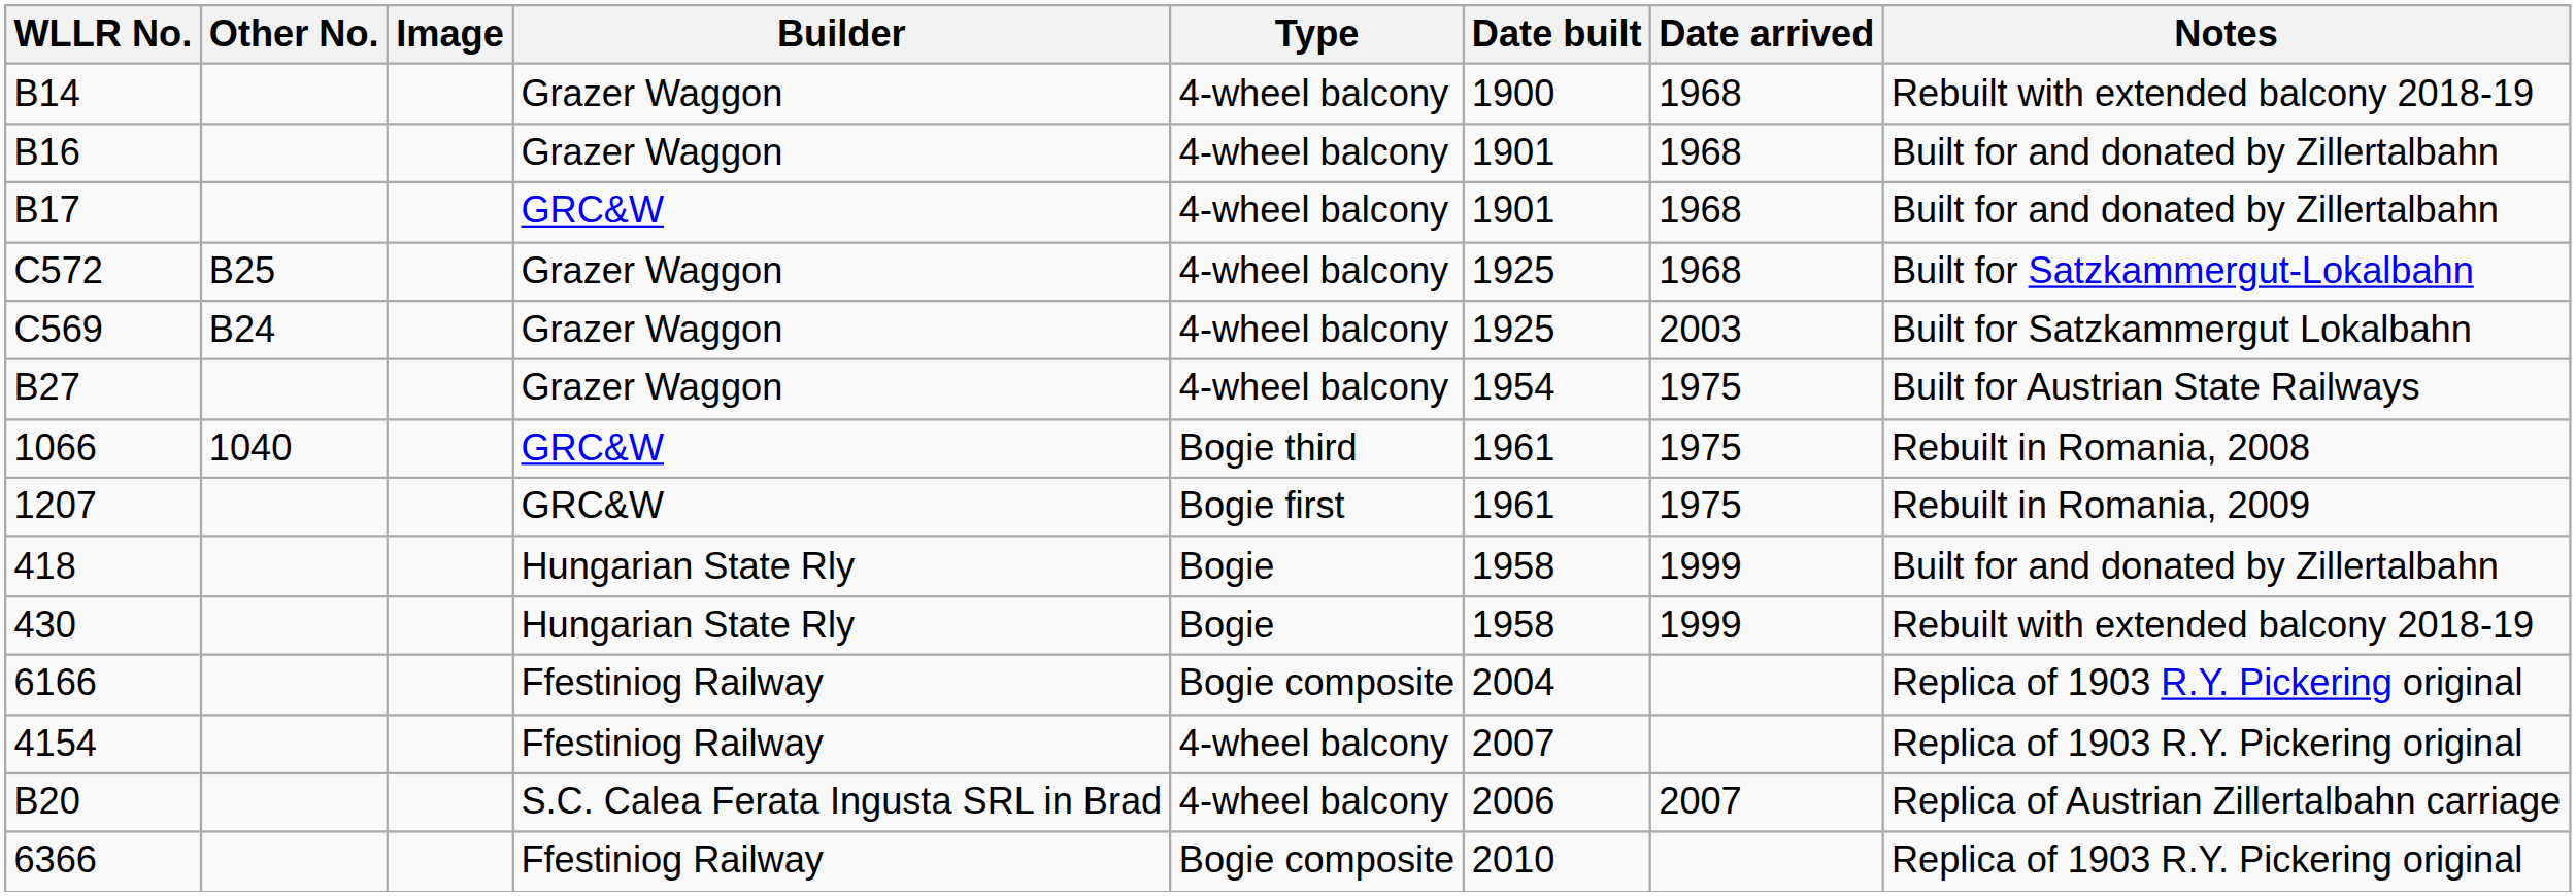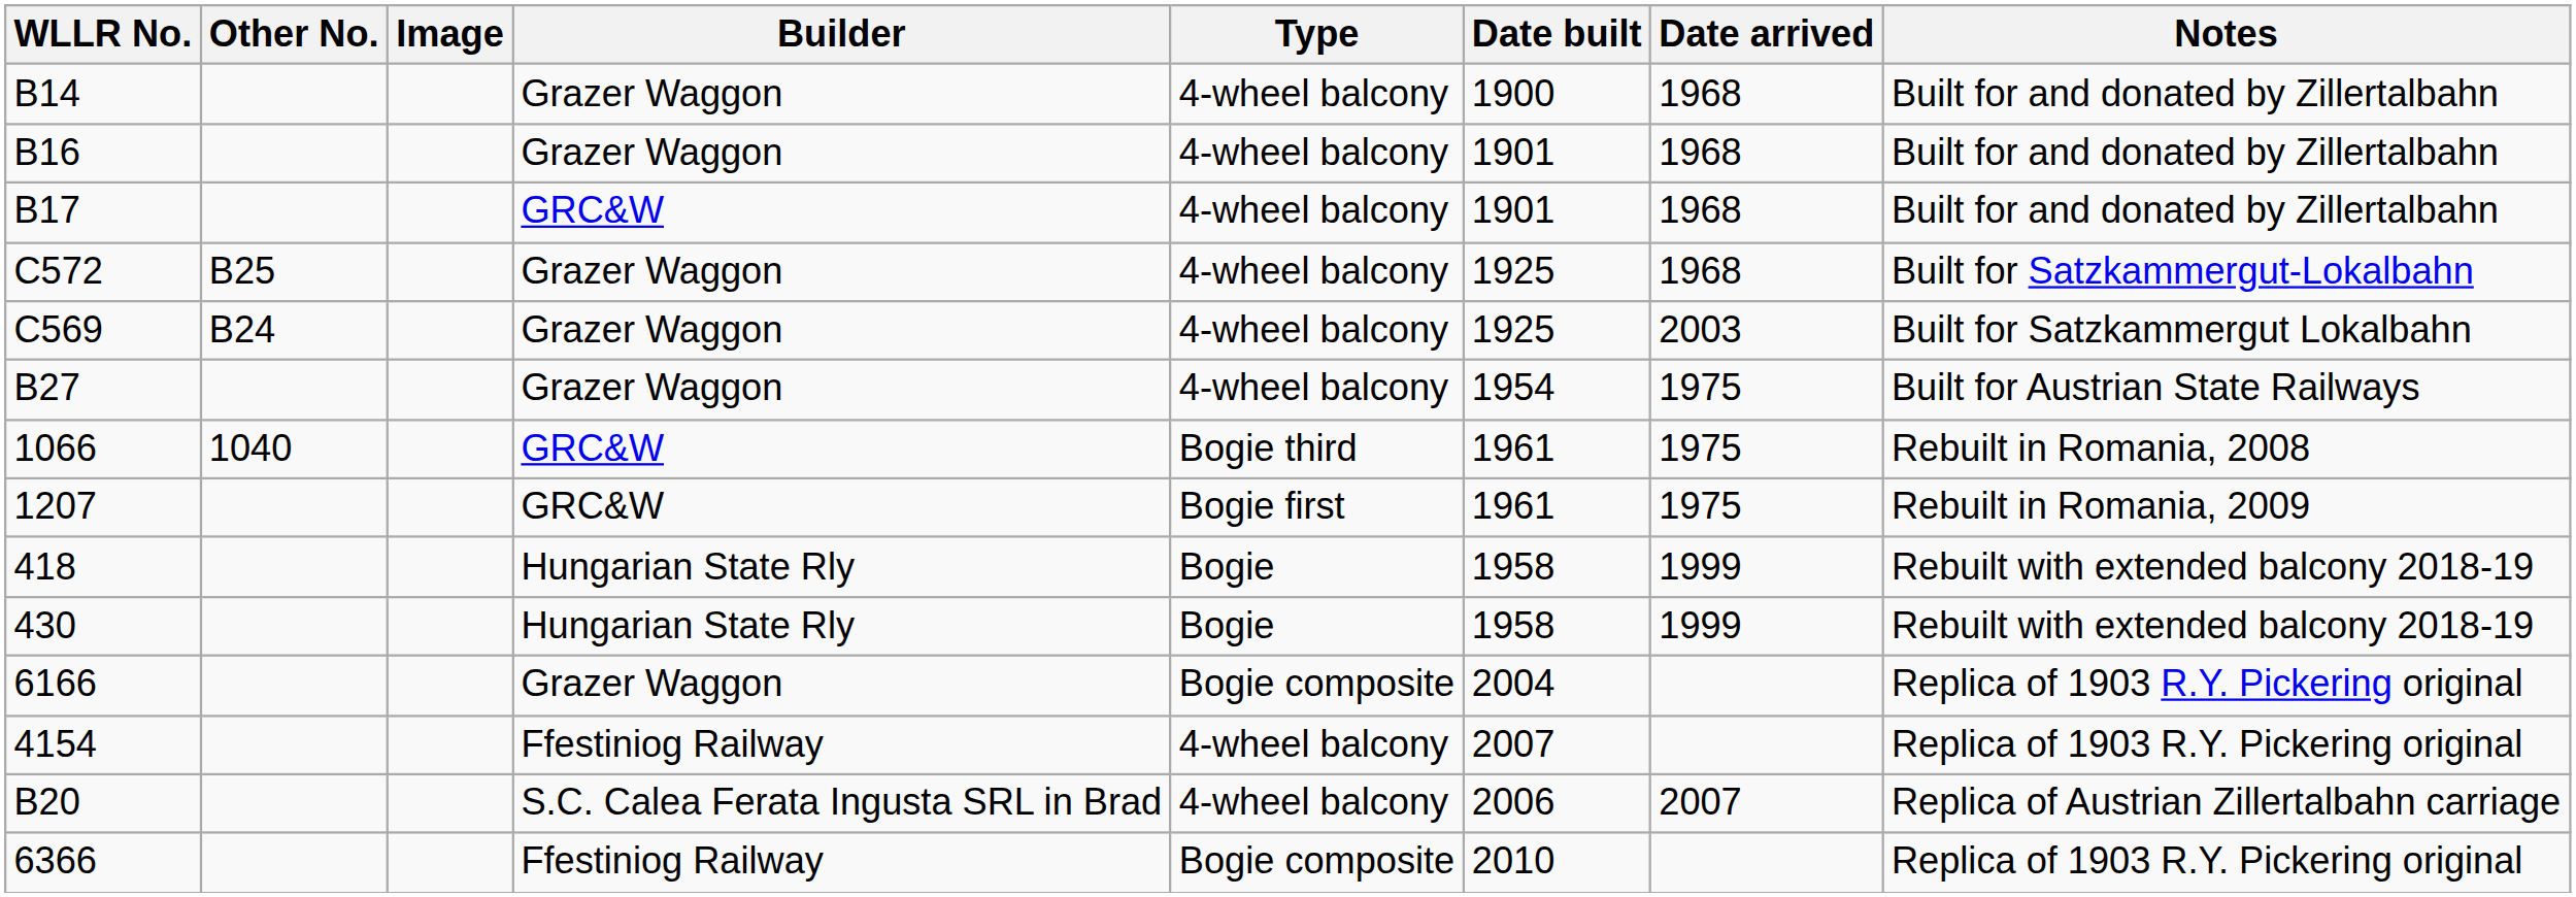 <table class="wikitable sortable">
 <tr>
 <th>WLLR No.</th>
 <th>Other No.</th>
 <th>Image</th>
 <th>Builder</th>
 <th>Type</th>
 <th>Date built</th>
 <th>Date arrived</th>
 <th>Notes</th>
 </tr>
 <tr>
 <td>B14</td>
 <td></td>
 <td></td>
 <td>Grazer Waggon</td>
 <td>4-wheel balcony</td>
 <td>1900</td>
 <td>1968</td>
-<td>Rebuilt with extended balcony 2018-19</td>
+<td>Built for and donated by Zillertalbahn</td>
 </tr>
 <tr>
 <td>B16</td>
 <td></td>
 <td></td>
 <td>Grazer Waggon</td>
 <td>4-wheel balcony</td>
 <td>1901</td>
 <td>1968</td>
 <td>Built for and donated by Zillertalbahn</td>
 </tr>
 <tr>
 <td>B17</td>
 <td></td>
 <td></td>
 <td><a href='#'>GRC&W</a></td>
 <td>4-wheel balcony</td>
 <td>1901</td>
 <td>1968</td>
 <td>Built for and donated by Zillertalbahn</td>
 </tr>
 <tr>
 <td>C572</td>
 <td>B25</td>
 <td></td>
 <td>Grazer Waggon</td>
 <td>4-wheel balcony</td>
 <td>1925</td>
 <td>1968</td>
 <td>Built for <a href='#'>Satzkammergut-Lokalbahn</a></td>
 </tr>
 <tr>
 <td>C569</td>
 <td>B24</td>
 <td></td>
 <td>Grazer Waggon</td>
 <td>4-wheel balcony</td>
 <td>1925</td>
 <td>2003</td>
 <td>Built for Satzkammergut Lokalbahn</td>
 </tr>
 <tr>
 <td>B27</td>
 <td></td>
 <td></td>
 <td>Grazer Waggon</td>
 <td>4-wheel balcony</td>
 <td>1954</td>
 <td>1975</td>
 <td>Built for Austrian State Railways</td>
 </tr>
 <tr>
 <td>1066</td>
 <td>1040</td>
 <td></td>
 <td><a href='#'>GRC&W</a></td>
 <td>Bogie third</td>
 <td>1961</td>
 <td>1975</td>
 <td>Rebuilt in Romania, 2008</td>
 </tr>
 <tr>
 <td>1207</td>
 <td></td>
 <td></td>
 <td>GRC&W</td>
 <td>Bogie first</td>
 <td>1961</td>
 <td>1975</td>
 <td>Rebuilt in Romania, 2009</td>
 </tr>
 <tr>
 <td>418</td>
 <td></td>
 <td></td>
 <td>Hungarian State Rly</td>
 <td>Bogie</td>
 <td>1958</td>
 <td>1999</td>
-<td>Built for and donated by Zillertalbahn</td>
+<td>Rebuilt with extended balcony 2018-19</td>
 </tr>
 <tr>
 <td>430</td>
 <td></td>
 <td></td>
 <td>Hungarian State Rly</td>
 <td>Bogie</td>
 <td>1958</td>
 <td>1999</td>
 <td>Rebuilt with extended balcony 2018-19</td>
 </tr>
 <tr>
 <td>6166</td>
 <td></td>
 <td></td>
-<td>Ffestiniog Railway</td>
+<td>Grazer Waggon</td>
 <td>Bogie composite</td>
 <td>2004</td>
 <td></td>
 <td>Replica of 1903 <a href='#'>R.Y. Pickering</a> original</td>
 </tr>
 <tr>
 <td>4154</td>
 <td></td>
 <td></td>
 <td>Ffestiniog Railway</td>
 <td>4-wheel balcony</td>
 <td>2007</td>
 <td></td>
 <td>Replica of 1903 R.Y. Pickering original</td>
 </tr>
 <tr>
 <td>B20</td>
 <td></td>
 <td></td>
 <td>S.C. Calea Ferata Ingusta SRL in Brad</td>
 <td>4-wheel balcony</td>
 <td>2006</td>
 <td>2007</td>
 <td>Replica of Austrian Zillertalbahn carriage</td>
 </tr>
 <tr>
 <td>6366</td>
 <td></td>
 <td></td>
 <td>Ffestiniog Railway</td>
 <td>Bogie composite</td>
 <td>2010</td>
 <td></td>
 <td>Replica of 1903 R.Y. Pickering original</td>
 </tr>
 <tr>
 </tr>
 </table>
